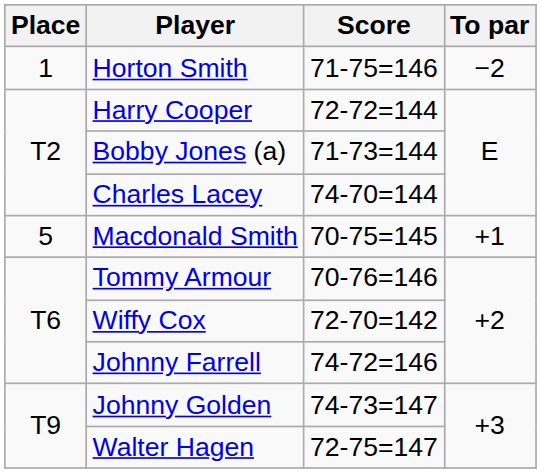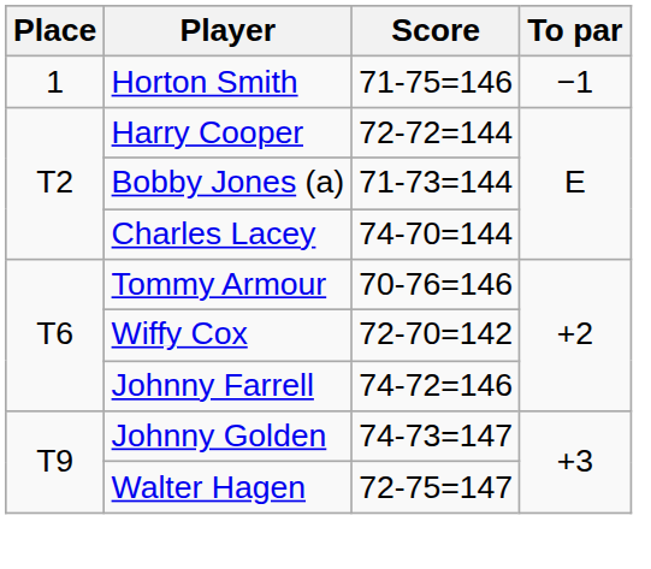 <table class=wikitable>
 <tr>
 <th>Place</th>
 <th>Player</th>
 <th>Score</th>
 <th>To par</th>
 </tr>
 <tr>
 <td align=center>1</td>
 <td> <a href='#'>Horton Smith</a></td>
 <td>71-75=146</td>
-<td align=center>−2</td>
+<td align=center>−1</td>
 </tr>
 <tr>
 <td rowspan=3 align=center>T2</td>
 <td> <a href='#'>Harry Cooper</a></td>
 <td>72-72=144</td>
 <td rowspan=3 align=center>E</td>
 </tr>
 <tr>
 <td> <a href='#'>Bobby Jones</a> (a)</td>
 <td>71-73=144</td>
 </tr>
 <tr>
 <td> <a href='#'>Charles Lacey</a></td>
 <td>74-70=144</td>
-</tr>
-<tr>
-<td align=center>5</td>
-<td> <a href='#'>Macdonald Smith</a></td>
-<td>70-75=145</td>
-<td align=center>+1</td>
 </tr>
 <tr>
 <td rowspan=3 align=center>T6</td>
 <td> <a href='#'>Tommy Armour</a></td>
 <td>70-76=146</td>
 <td rowspan=3 align=center>+2</td>
 </tr>
 <tr>
 <td> <a href='#'>Wiffy Cox</a></td>
 <td>72-70=142</td>
 </tr>
 <tr>
 <td> <a href='#'>Johnny Farrell</a></td>
 <td>74-72=146</td>
 </tr>
 <tr>
 <td rowspan=2 align=center>T9</td>
 <td> <a href='#'>Johnny Golden</a></td>
 <td>74-73=147</td>
 <td rowspan=2 align=center>+3</td>
 </tr>
 <tr>
 <td> <a href='#'>Walter Hagen</a></td>
 <td>72-75=147</td>
 </tr>
 </table>
